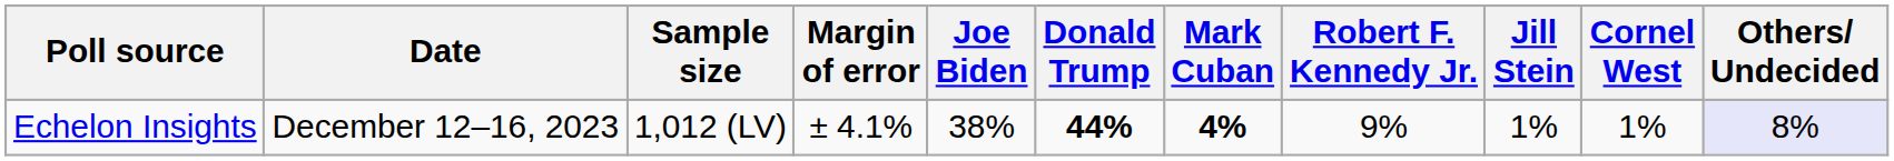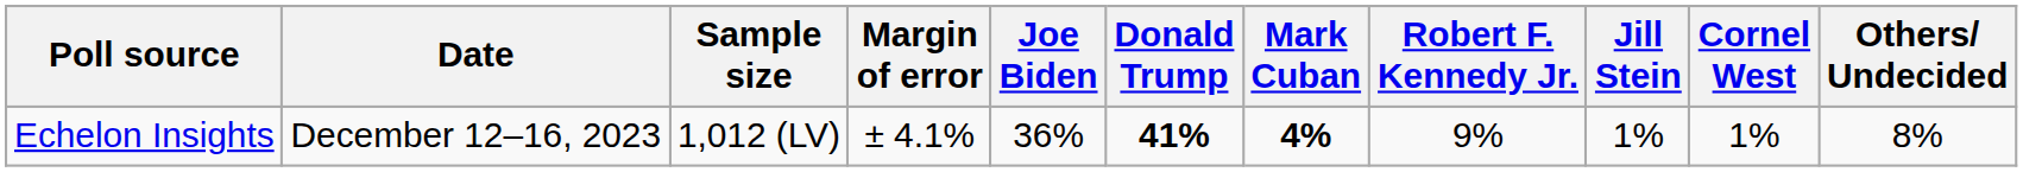 <table class="wikitable sortable mw-datatable" style="text-align:center;font-size:90%;line-height:17px">
 <tr>
 <th>Poll source</th>
 <th>Date</th>
 <th>Sample<br>size</th>
 <th>Margin<br>of error</th>
 <th class="unsortable"><a href='#'>Joe<br>Biden</a><br><small></small></th>
 <th class="unsortable"><a href='#'>Donald<br>Trump</a><br><small></small></th>
 <th class="unsortable"><a href='#'>Mark<br>Cuban</a><br><small></small></th>
 <th class="unsortable"><a href='#'>Robert F.<br>Kennedy Jr.</a><br><small></small></th>
 <th class="unsortable"><a href='#'>Jill<br>Stein</a><br><small></small></th>
 <th class="unsortable"><a href='#'>Cornel<br>West</a><br><small></small></th>
 <th class="unsortable">Others/<br>Undecided</th>
 </tr>
 <tr>
 <td><a href='#'>Echelon Insights</a></td>
 <td data-sort-value="2022-08-22">December 12–16, 2023</td>
 <td>1,012 (LV)</td>
 <td>± 4.1%</td>
-<td>38%</td>
-<td><strong>44%</strong></td>
+<td>36%</td>
+<td><strong>41%</strong></td>
 <td><strong>4%</strong></td>
 <td>9%</td>
 <td>1%</td>
 <td>1%</td>
-<td style="background: lavender;">8%</td>
+<td>8%</td>
 </tr>
 </table>
